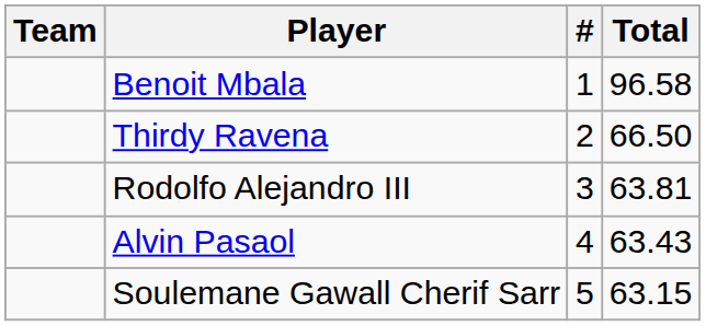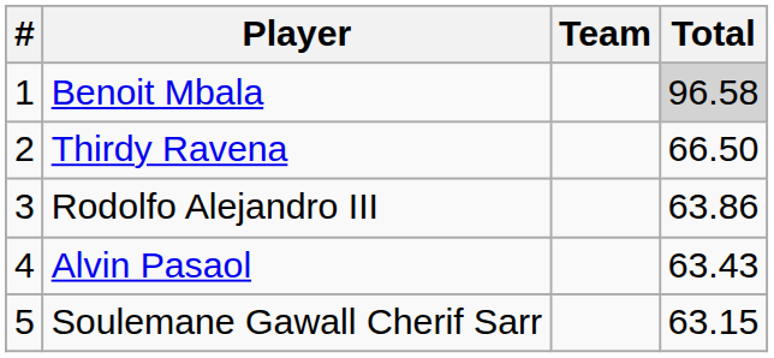 <table class=wikitable>
 <tr>
+<th>#</th>
+<th>Player</th>
 <th>Team</th>
-<th>Player</th>
-<th>#</th>
 <th>Total</th>
 </tr>
 <tr>
+<td>1</td>
+<td> <a href='#'>Benoit Mbala</a></td>
 <td></td>
-<td> <a href='#'>Benoit Mbala</a></td>
-<td>1</td>
-<td>96.58</td>
+<td style="background: lightgrey;">96.58</td>
 </tr>
 <tr>
+<td>2</td>
+<td> <a href='#'>Thirdy Ravena</a></td>
 <td></td>
-<td> <a href='#'>Thirdy Ravena</a></td>
-<td>2</td>
 <td>66.50</td>
 </tr>
 <tr>
+<td>3</td>
+<td> Rodolfo Alejandro III</td>
 <td></td>
-<td> Rodolfo Alejandro III</td>
-<td>3</td>
-<td>63.81</td>
+<td>63.86</td>
 </tr>
 <tr>
+<td>4</td>
+<td> <a href='#'>Alvin Pasaol</a></td>
 <td></td>
-<td> <a href='#'>Alvin Pasaol</a></td>
-<td>4</td>
 <td>63.43</td>
 </tr>
 <tr>
+<td>5</td>
+<td> Soulemane Gawall Cherif Sarr</td>
 <td></td>
-<td> Soulemane Gawall Cherif Sarr</td>
-<td>5</td>
 <td>63.15</td>
 </tr>
 </table>
